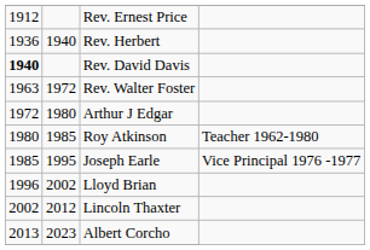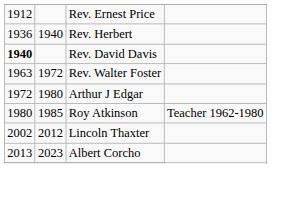 <table class=wikitable>
 <tr align="center">
 </tr>
 <tr>
 <td>1912</td>
 <td></td>
 <td>Rev. Ernest Price</td>
 <td></td>
 </tr>
 <tr>
 <td>1936</td>
 <td>1940</td>
 <td>Rev. Herbert</td>
 <td></td>
 </tr>
 <tr>
 <td><strong>1940</strong></td>
 <td></td>
 <td>Rev. David Davis</td>
 <td></td>
 </tr>
 <tr>
 <td>1963</td>
 <td>1972</td>
 <td>Rev. Walter Foster</td>
 <td></td>
 </tr>
 <tr>
 <td>1972</td>
 <td>1980</td>
 <td>Arthur J Edgar</td>
 <td></td>
 </tr>
 <tr>
 <td>1980</td>
 <td>1985</td>
 <td>Roy Atkinson</td>
 <td>Teacher 1962-1980</td>
 </tr>
 <tr>
-<td>1985</td>
-<td>1995</td>
-<td>Joseph Earle</td>
-<td>Vice Principal 1976 -1977</td>
-</tr>
-<tr>
-<td>1996</td>
-<td>2002</td>
-<td>Lloyd Brian</td>
-<td></td>
-</tr>
-<tr>
 <td>2002</td>
 <td>2012</td>
 <td>Lincoln Thaxter</td>
 <td></td>
 </tr>
 <tr>
 <td>2013</td>
 <td>2023</td>
 <td>Albert Corcho</td>
 </tr>
 <tr>
 </tr>
 </table>
